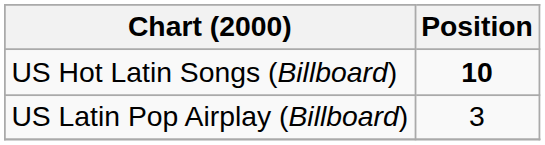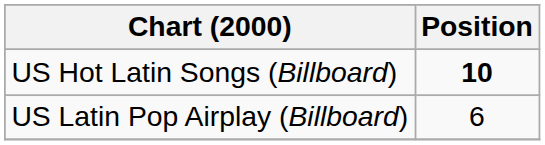 <table class="wikitable plainrowheaders " style="text-align:center;">
 <tr>
 <th scope="col">Chart (2000)</th>
 <th scope="col">Position</th>
 </tr>
 <tr>
 <td align="left">US Hot Latin Songs (<em>Billboard</em>)</td>
 <td align="center"><strong>10</strong></td>
 </tr>
 <tr>
 <td align="left">US Latin Pop Airplay (<em>Billboard</em>)</td>
-<td align="center">3</td>
+<td align="center">6</td>
 </tr>
 <tr>
 </tr>
 </table>
